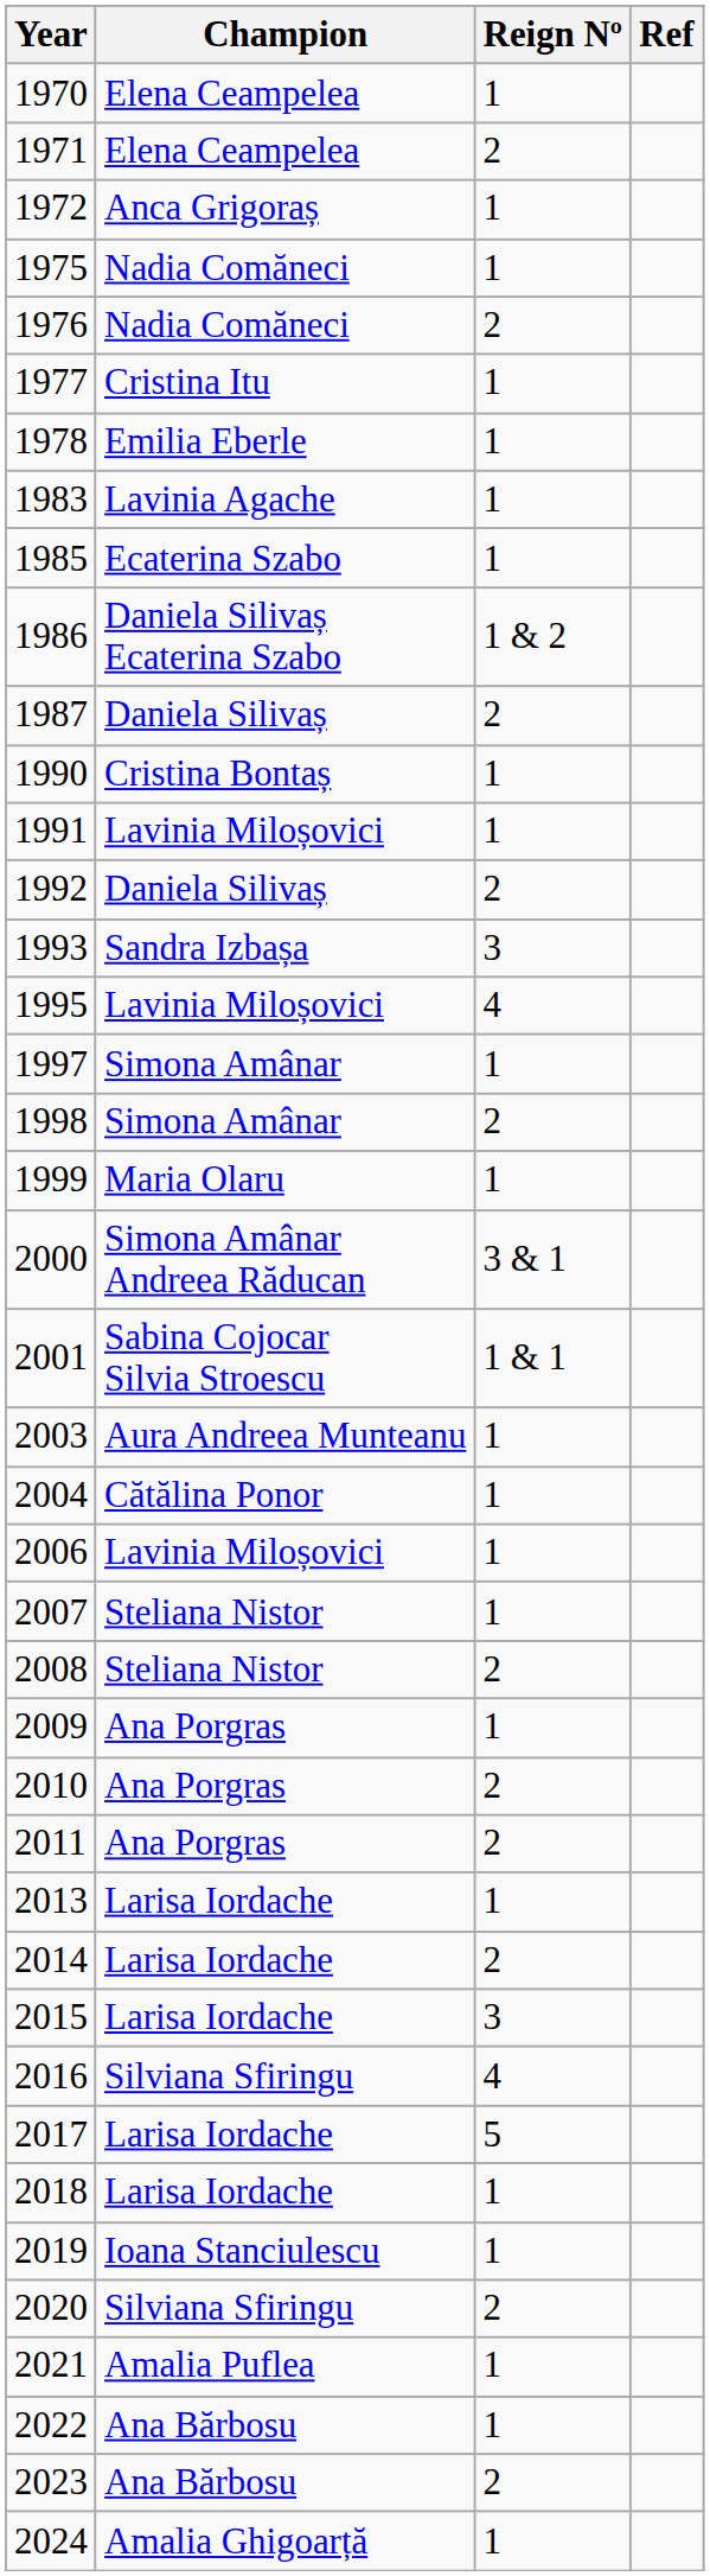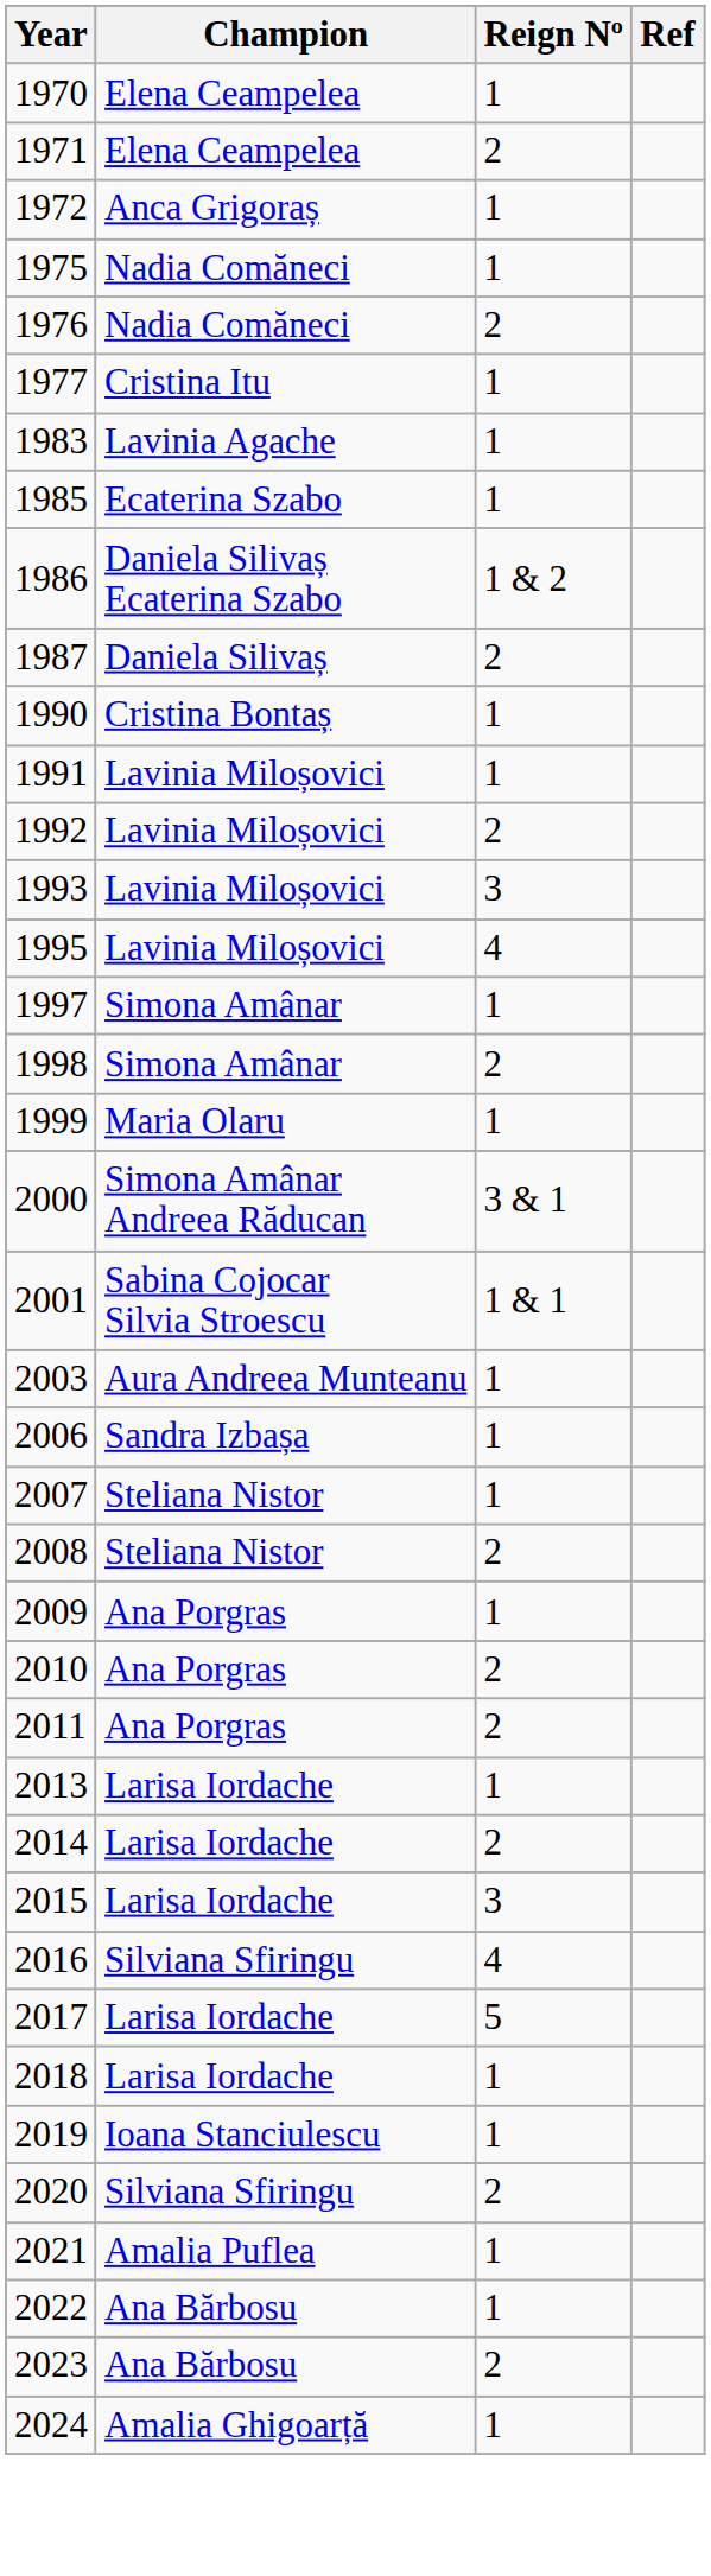 <table class="wikitable">
 <tr>
 <th>Year</th>
 <th>Champion</th>
 <th>Reign Nº</th>
 <th>Ref</th>
 </tr>
 <tr>
 <td>1970</td>
 <td><a href='#'>Elena Ceampelea</a></td>
 <td>1</td>
 <td></td>
 </tr>
 <tr>
 <td>1971</td>
 <td><a href='#'>Elena Ceampelea</a></td>
 <td>2</td>
 <td></td>
 </tr>
 <tr>
 <td>1972</td>
 <td><a href='#'>Anca Grigoraș</a></td>
 <td>1</td>
 <td></td>
 </tr>
 <tr>
 <td>1975</td>
 <td><a href='#'>Nadia Comăneci</a></td>
 <td>1</td>
 <td></td>
 </tr>
 <tr>
 <td>1976</td>
 <td><a href='#'>Nadia Comăneci</a></td>
 <td>2</td>
 <td></td>
 </tr>
 <tr>
 <td>1977</td>
 <td><a href='#'>Cristina Itu</a></td>
 <td>1</td>
 <td></td>
 </tr>
 <tr>
-<td>1978</td>
-<td><a href='#'>Emilia Eberle</a></td>
-<td>1</td>
-<td></td>
-</tr>
-<tr>
 <td>1983</td>
 <td><a href='#'>Lavinia Agache</a></td>
 <td>1</td>
 <td></td>
 </tr>
 <tr>
 <td>1985</td>
 <td><a href='#'>Ecaterina Szabo</a></td>
 <td>1</td>
 <td></td>
 </tr>
 <tr>
 <td>1986</td>
 <td><a href='#'>Daniela Silivaș</a><br><a href='#'>Ecaterina Szabo</a></td>
 <td>1 & 2</td>
 <td></td>
 </tr>
 <tr>
 <td>1987</td>
 <td><a href='#'>Daniela Silivaș</a></td>
 <td>2</td>
 <td></td>
 </tr>
 <tr>
 <td>1990</td>
 <td><a href='#'>Cristina Bontaș</a></td>
 <td>1</td>
 <td></td>
 </tr>
 <tr>
 <td>1991</td>
 <td><a href='#'>Lavinia Miloșovici</a></td>
 <td>1</td>
 <td></td>
 </tr>
 <tr>
 <td>1992</td>
-<td><a href='#'>Daniela Silivaș</a></td>
+<td><a href='#'>Lavinia Miloșovici</a></td>
 <td>2</td>
 <td></td>
 </tr>
 <tr>
 <td>1993</td>
-<td><a href='#'>Sandra Izbașa</a></td>
+<td><a href='#'>Lavinia Miloșovici</a></td>
 <td>3</td>
 <td></td>
 </tr>
 <tr>
 <td>1995</td>
 <td><a href='#'>Lavinia Miloșovici</a></td>
 <td>4</td>
 <td></td>
 </tr>
 <tr>
 <td>1997</td>
 <td><a href='#'>Simona Amânar</a></td>
 <td>1</td>
 <td></td>
 </tr>
 <tr>
 <td>1998</td>
 <td><a href='#'>Simona Amânar</a></td>
 <td>2</td>
 <td></td>
 </tr>
 <tr>
 <td>1999</td>
 <td><a href='#'>Maria Olaru</a></td>
 <td>1</td>
 <td></td>
 </tr>
 <tr>
 <td>2000</td>
 <td><a href='#'>Simona Amânar</a><br><a href='#'>Andreea Răducan</a></td>
 <td>3 & 1</td>
 <td></td>
 </tr>
 <tr>
 <td>2001</td>
 <td><a href='#'>Sabina Cojocar</a><br><a href='#'>Silvia Stroescu</a></td>
 <td>1 & 1</td>
 <td></td>
 </tr>
 <tr>
 <td>2003</td>
 <td><a href='#'>Aura Andreea Munteanu</a></td>
 <td>1</td>
 <td></td>
 </tr>
 <tr>
-<td>2004</td>
-<td><a href='#'>Cătălina Ponor</a></td>
-<td>1</td>
-<td></td>
-</tr>
-<tr>
 <td>2006</td>
-<td><a href='#'>Lavinia Miloșovici</a></td>
+<td><a href='#'>Sandra Izbașa</a></td>
 <td>1</td>
 <td></td>
 </tr>
 <tr>
 <td>2007</td>
 <td><a href='#'>Steliana Nistor</a></td>
 <td>1</td>
 <td></td>
 </tr>
 <tr>
 <td>2008</td>
 <td><a href='#'>Steliana Nistor</a></td>
 <td>2</td>
 <td></td>
 </tr>
 <tr>
 <td>2009</td>
 <td><a href='#'>Ana Porgras</a></td>
 <td>1</td>
 <td></td>
 </tr>
 <tr>
 <td>2010</td>
 <td><a href='#'>Ana Porgras</a></td>
 <td>2</td>
 <td></td>
 </tr>
 <tr>
 <td>2011</td>
 <td><a href='#'>Ana Porgras</a></td>
 <td>2</td>
 <td></td>
 </tr>
 <tr>
 <td>2013</td>
 <td><a href='#'>Larisa Iordache</a></td>
 <td>1</td>
 <td></td>
 </tr>
 <tr>
 <td>2014</td>
 <td><a href='#'>Larisa Iordache</a></td>
 <td>2</td>
 <td></td>
 </tr>
 <tr>
 <td>2015</td>
 <td><a href='#'>Larisa Iordache</a></td>
 <td>3</td>
 <td></td>
 </tr>
 <tr>
 <td>2016</td>
 <td><a href='#'>Silviana Sfiringu</a></td>
 <td>4</td>
 <td></td>
 </tr>
 <tr>
 <td>2017</td>
 <td><a href='#'>Larisa Iordache</a></td>
 <td>5</td>
 <td></td>
 </tr>
 <tr>
 <td>2018</td>
 <td><a href='#'>Larisa Iordache</a></td>
 <td>1</td>
 <td></td>
 </tr>
 <tr>
 <td>2019</td>
 <td><a href='#'>Ioana Stanciulescu</a></td>
 <td>1</td>
 <td></td>
 </tr>
 <tr>
 <td>2020</td>
 <td><a href='#'>Silviana Sfiringu</a></td>
 <td>2</td>
 <td></td>
 </tr>
 <tr>
 <td>2021</td>
 <td><a href='#'>Amalia Puflea</a></td>
 <td>1</td>
 <td></td>
 </tr>
 <tr>
 <td>2022</td>
 <td><a href='#'>Ana Bărbosu</a></td>
 <td>1</td>
 <td></td>
 </tr>
 <tr>
 <td>2023</td>
 <td><a href='#'>Ana Bărbosu</a></td>
 <td>2</td>
 <td></td>
 </tr>
 <tr>
 <td>2024</td>
 <td><a href='#'>Amalia Ghigoarță</a></td>
 <td>1</td>
 <td></td>
 </tr>
 </table>
